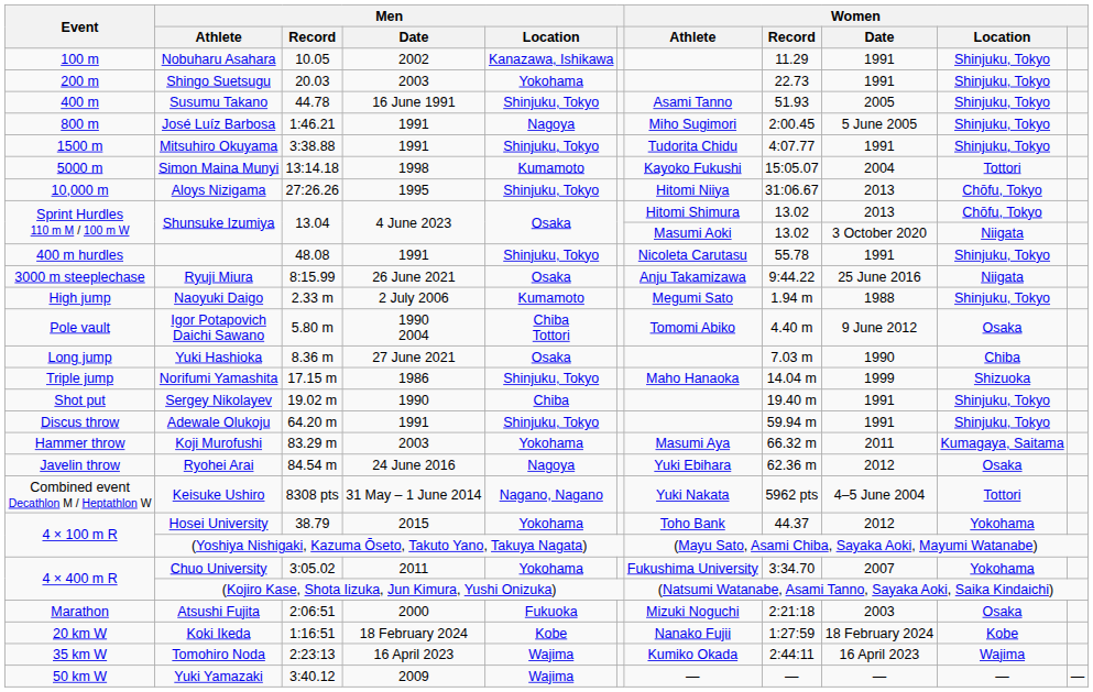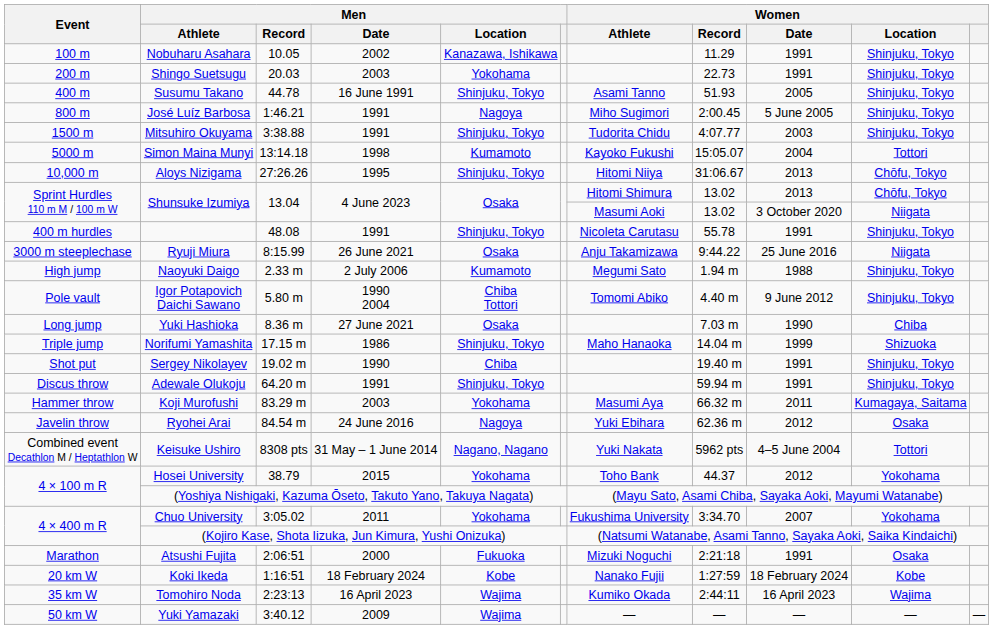 <table class="wikitable" style=" text-align:center; font-size:95%;" width="95%">
 <tr>
 <th rowspan=2>Event</th>
 <th colspan=5>Men</th>
 <th colspan=5>Women</th>
 </tr>
 <tr>
 <th>Athlete</th>
 <th>Record</th>
 <th>Date</th>
 <th>Location</th>
 <th></th>
 <th>Athlete</th>
 <th>Record</th>
 <th>Date</th>
 <th>Location</th>
 <th></th>
 </tr>
 <tr>
 <td><a href='#'>100 m</a></td>
 <td><a href='#'>Nobuharu Asahara</a></td>
 <td>10.05 <br></td>
 <td>2002</td>
 <td><a href='#'>Kanazawa, Ishikawa</a></td>
 <td></td>
 <td></td>
 <td>11.29 <br></td>
 <td>1991</td>
 <td><a href='#'>Shinjuku, Tokyo</a></td>
 <td></td>
 </tr>
 <tr>
 <td><a href='#'>200 m</a></td>
 <td><a href='#'>Shingo Suetsugu</a></td>
 <td>20.03 <br></td>
 <td>2003</td>
 <td><a href='#'>Yokohama</a></td>
 <td></td>
 <td></td>
 <td>22.73 <br></td>
 <td>1991</td>
 <td><a href='#'>Shinjuku, Tokyo</a></td>
 <td></td>
 </tr>
 <tr>
 <td><a href='#'>400 m</a></td>
 <td><a href='#'>Susumu Takano</a></td>
 <td>44.78 </td>
 <td>16 June 1991</td>
 <td><a href='#'>Shinjuku, Tokyo</a></td>
 <td></td>
 <td><a href='#'>Asami Tanno</a></td>
 <td>51.93</td>
 <td>2005</td>
 <td><a href='#'>Shinjuku, Tokyo</a></td>
 <td></td>
 </tr>
 <tr>
 <td><a href='#'>800 m</a></td>
 <td><a href='#'>José Luíz Barbosa</a></td>
 <td>1:46.21</td>
 <td>1991</td>
 <td><a href='#'>Nagoya</a></td>
 <td></td>
 <td><a href='#'>Miho Sugimori</a></td>
 <td>2:00.45 </td>
 <td>5 June 2005</td>
 <td><a href='#'>Shinjuku, Tokyo</a></td>
 <td></td>
 </tr>
 <tr>
 <td><a href='#'>1500 m</a></td>
 <td><a href='#'>Mitsuhiro Okuyama</a></td>
 <td>3:38.88</td>
 <td>1991</td>
 <td><a href='#'>Shinjuku, Tokyo</a></td>
 <td></td>
 <td><a href='#'>Tudorita Chidu</a></td>
 <td>4:07.77</td>
-<td>1991</td>
+<td>2003</td>
 <td><a href='#'>Shinjuku, Tokyo</a></td>
 <td></td>
 </tr>
 <tr>
 <td><a href='#'>5000 m</a></td>
 <td><a href='#'>Simon Maina Munyi</a></td>
 <td>13:14.18</td>
 <td>1998</td>
 <td><a href='#'>Kumamoto</a></td>
 <td></td>
 <td><a href='#'>Kayoko Fukushi</a></td>
 <td>15:05.07</td>
 <td>2004</td>
 <td><a href='#'>Tottori</a></td>
 <td></td>
 </tr>
 <tr>
 <td><a href='#'>10,000 m</a></td>
 <td><a href='#'>Aloys Nizigama</a></td>
 <td>27:26.26</td>
 <td>1995</td>
 <td><a href='#'>Shinjuku, Tokyo</a></td>
 <td></td>
 <td><a href='#'>Hitomi Niiya</a></td>
 <td>31:06.67</td>
 <td>2013</td>
 <td><a href='#'>Chōfu, Tokyo</a></td>
 <td></td>
 </tr>
 <tr>
 <td rowspan=2><a href='#'>Sprint Hurdles</a> <br> <small> <a href='#'>110 m M</a> / <a href='#'>100 m W</a></small></td>
 <td rowspan=2><a href='#'>Shunsuke Izumiya</a></td>
 <td rowspan=2>13.04 <br> </td>
 <td rowspan=2>4 June 2023</td>
 <td rowspan=2><a href='#'>Osaka</a></td>
 <td rowspan=2></td>
 <td><a href='#'>Hitomi Shimura</a></td>
 <td>13.02 <br></td>
 <td>2013</td>
 <td><a href='#'>Chōfu, Tokyo</a></td>
 <td></td>
 </tr>
 <tr>
 <td><a href='#'>Masumi Aoki</a></td>
 <td>13.02 <br></td>
 <td>3 October 2020</td>
 <td><a href='#'>Niigata</a></td>
 <td></td>
 </tr>
 <tr>
 <td><a href='#'>400 m hurdles</a></td>
 <td></td>
 <td>48.08</td>
 <td>1991</td>
 <td><a href='#'>Shinjuku, Tokyo</a></td>
 <td></td>
 <td><a href='#'>Nicoleta Carutasu</a></td>
 <td>55.78</td>
 <td>1991</td>
 <td><a href='#'>Shinjuku, Tokyo</a></td>
 <td></td>
 </tr>
 <tr>
 <td><a href='#'>3000 m steeplechase</a></td>
 <td><a href='#'>Ryuji Miura</a></td>
 <td>8:15.99 </td>
 <td>26 June 2021</td>
 <td><a href='#'>Osaka</a></td>
 <td></td>
 <td><a href='#'>Anju Takamizawa</a></td>
 <td>9:44.22</td>
 <td>25 June 2016</td>
 <td><a href='#'>Niigata</a></td>
 <td></td>
 </tr>
 <tr>
 <td><a href='#'>High jump</a></td>
 <td><a href='#'>Naoyuki Daigo</a></td>
 <td>2.33 m </td>
 <td>2 July 2006</td>
 <td><a href='#'>Kumamoto</a></td>
 <td></td>
 <td><a href='#'>Megumi Sato</a></td>
 <td>1.94 m</td>
 <td>1988</td>
 <td><a href='#'>Shinjuku, Tokyo</a></td>
 <td></td>
 </tr>
 <tr>
 <td><a href='#'>Pole vault</a></td>
 <td><a href='#'>Igor Potapovich</a><br><a href='#'>Daichi Sawano</a></td>
 <td>5.80 m</td>
 <td>1990<br>2004</td>
 <td><a href='#'>Chiba</a><br><a href='#'>Tottori</a></td>
 <td></td>
 <td><a href='#'>Tomomi Abiko</a></td>
 <td>4.40 m </td>
 <td>9 June 2012</td>
-<td><a href='#'>Osaka</a></td>
+<td><a href='#'>Shinjuku, Tokyo</a></td>
 <td></td>
 </tr>
 <tr>
 <td><a href='#'>Long jump</a></td>
 <td><a href='#'>Yuki Hashioka</a></td>
 <td>8.36 m<br></td>
 <td>27 June 2021</td>
 <td><a href='#'>Osaka</a></td>
 <td></td>
 <td></td>
 <td>7.03 m </td>
 <td>1990</td>
 <td><a href='#'>Chiba</a></td>
 <td></td>
 </tr>
 <tr>
 <td><a href='#'>Triple jump</a></td>
 <td><a href='#'>Norifumi Yamashita</a></td>
 <td>17.15 m </td>
 <td>1986</td>
 <td><a href='#'>Shinjuku, Tokyo</a></td>
 <td></td>
 <td><a href='#'>Maho Hanaoka</a></td>
 <td>14.04 m</td>
 <td>1999</td>
 <td><a href='#'>Shizuoka</a></td>
 <td></td>
 </tr>
 <tr>
 <td><a href='#'>Shot put</a></td>
 <td><a href='#'>Sergey Nikolayev</a></td>
 <td>19.02 m</td>
 <td>1990</td>
 <td><a href='#'>Chiba</a></td>
 <td></td>
 <td></td>
 <td>19.40 m</td>
 <td>1991</td>
 <td><a href='#'>Shinjuku, Tokyo</a></td>
 <td></td>
 </tr>
 <tr>
 <td><a href='#'>Discus throw</a></td>
 <td><a href='#'>Adewale Olukoju</a></td>
 <td>64.20 m</td>
 <td>1991</td>
 <td><a href='#'>Shinjuku, Tokyo</a></td>
 <td></td>
 <td></td>
 <td>59.94 m</td>
 <td>1991</td>
 <td><a href='#'>Shinjuku, Tokyo</a></td>
 <td></td>
 </tr>
 <tr>
 <td><a href='#'>Hammer throw</a></td>
 <td><a href='#'>Koji Murofushi</a></td>
 <td>83.29 m</td>
 <td>2003</td>
 <td><a href='#'>Yokohama</a></td>
 <td></td>
 <td><a href='#'>Masumi Aya</a></td>
 <td>66.32 m</td>
 <td>2011</td>
 <td><a href='#'>Kumagaya, Saitama</a></td>
 <td></td>
 </tr>
 <tr>
 <td><a href='#'>Javelin throw</a></td>
 <td><a href='#'>Ryohei Arai</a></td>
 <td>84.54 m</td>
 <td>24 June 2016</td>
 <td><a href='#'>Nagoya</a></td>
 <td></td>
 <td><a href='#'>Yuki Ebihara</a></td>
 <td>62.36 m</td>
 <td>2012</td>
 <td><a href='#'>Osaka</a></td>
 <td></td>
 </tr>
 <tr>
 <td>Combined event <br> <small><a href='#'>Decathlon</a> M / <a href='#'>Heptathlon</a> W</small></td>
 <td><a href='#'>Keisuke Ushiro</a></td>
 <td>8308 pts </td>
 <td>31 May – 1 June 2014</td>
 <td><a href='#'>Nagano, Nagano</a></td>
 <td></td>
 <td><a href='#'>Yuki Nakata</a></td>
 <td>5962 pts </td>
 <td>4–5 June 2004</td>
 <td><a href='#'>Tottori</a></td>
 <td></td>
 </tr>
 <tr>
 <td rowspan="2"><a href='#'>4 × 100 m R</a></td>
 <td><a href='#'>Hosei University</a></td>
 <td>38.79</td>
 <td>2015</td>
 <td><a href='#'>Yokohama</a></td>
 <td></td>
 <td><a href='#'>Toho Bank</a></td>
 <td>44.37</td>
 <td>2012</td>
 <td><a href='#'>Yokohama</a></td>
 <td></td>
 </tr>
 <tr>
 <td colspan="5">(<a href='#'>Yoshiya Nishigaki</a>, <a href='#'>Kazuma Ōseto</a>, <a href='#'>Takuto Yano</a>, <a href='#'>Takuya Nagata</a>)</td>
 <td colspan="5">(<a href='#'>Mayu Sato</a>, <a href='#'>Asami Chiba</a>, <a href='#'>Sayaka Aoki</a>, <a href='#'>Mayumi Watanabe</a>)</td>
 </tr>
 <tr>
 <td rowspan="2"><a href='#'>4 × 400 m R</a></td>
 <td><a href='#'>Chuo University</a></td>
 <td>3:05.02</td>
 <td>2011</td>
 <td><a href='#'>Yokohama</a></td>
 <td></td>
 <td><a href='#'>Fukushima University</a></td>
 <td>3:34.70</td>
 <td>2007</td>
 <td><a href='#'>Yokohama</a></td>
 <td></td>
 </tr>
 <tr>
 <td colspan="5">(<a href='#'>Kojiro Kase</a>, <a href='#'>Shota Iizuka</a>, <a href='#'>Jun Kimura</a>, <a href='#'>Yushi Onizuka</a>)</td>
 <td colspan="5">(<a href='#'>Natsumi Watanabe</a>, <a href='#'>Asami Tanno</a>, <a href='#'>Sayaka Aoki</a>, <a href='#'>Saika Kindaichi</a>)</td>
 </tr>
 <tr>
 <td><a href='#'>Marathon</a></td>
 <td><a href='#'>Atsushi Fujita</a></td>
 <td>2:06:51</td>
 <td>2000</td>
 <td><a href='#'>Fukuoka</a></td>
 <td></td>
 <td><a href='#'>Mizuki Noguchi</a></td>
 <td>2:21:18</td>
-<td>2003</td>
+<td>1991</td>
 <td><a href='#'>Osaka</a></td>
 <td></td>
 </tr>
 <tr>
 <td><a href='#'>20 km W</a></td>
 <td><a href='#'>Koki Ikeda</a></td>
 <td>1:16:51</td>
 <td>18 February 2024</td>
 <td><a href='#'>Kobe</a></td>
 <td></td>
 <td><a href='#'>Nanako Fujii</a></td>
 <td>1:27:59</td>
 <td>18 February 2024</td>
 <td><a href='#'>Kobe</a></td>
 <td></td>
 </tr>
 <tr>
 <td><a href='#'>35 km W</a></td>
 <td><a href='#'>Tomohiro Noda</a></td>
 <td>2:23:13 </td>
 <td>16 April 2023</td>
 <td><a href='#'>Wajima</a></td>
 <td></td>
 <td><a href='#'>Kumiko Okada</a></td>
 <td>2:44:11 </td>
 <td>16 April 2023</td>
 <td><a href='#'>Wajima</a></td>
 <td></td>
 </tr>
 <tr>
 <td><a href='#'>50 km W</a></td>
 <td><a href='#'>Yuki Yamazaki</a></td>
 <td>3:40.12</td>
 <td>2009</td>
 <td><a href='#'>Wajima</a></td>
 <td></td>
 <td>—</td>
 <td>—</td>
 <td>—</td>
 <td>—</td>
 <td>—</td>
 </tr>
 </table>
